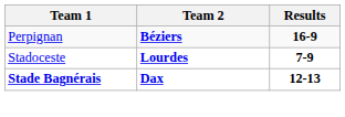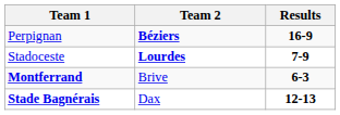 <table class="wikitable" width=400>
 <tr>
 <th>Team 1</th>
 <th>Team 2</th>
 <th>Results</th>
 </tr>
 <tr>
 <td width=150><a href='#'>Perpignan</a></td>
 <td width=150><strong><a href='#'>Béziers</a></strong></td>
 <td align="center"><strong>16-9</strong></td>
 </tr>
 <tr bgcolor="white">
 <td><a href='#'>Stadoceste</a></td>
 <td><strong><a href='#'>Lourdes</a></strong></td>
 <td align="center"><strong>7-9</strong></td>
 </tr>
+<tr>
+<td><strong><a href='#'>Montferrand</a></strong></td>
+<td><a href='#'>Brive</a></td>
+<td align="center"><strong>6-3</strong></td>
+</tr>
 <tr bgcolor="white">
 <td><strong><a href='#'>Stade Bagnérais</a></strong></td>
-<td><strong><a href='#'>Dax</a></strong></td>
+<td><a href='#'>Dax</a></td>
 <td align="center"><strong>12-13</strong></td>
 </tr>
 </table>
